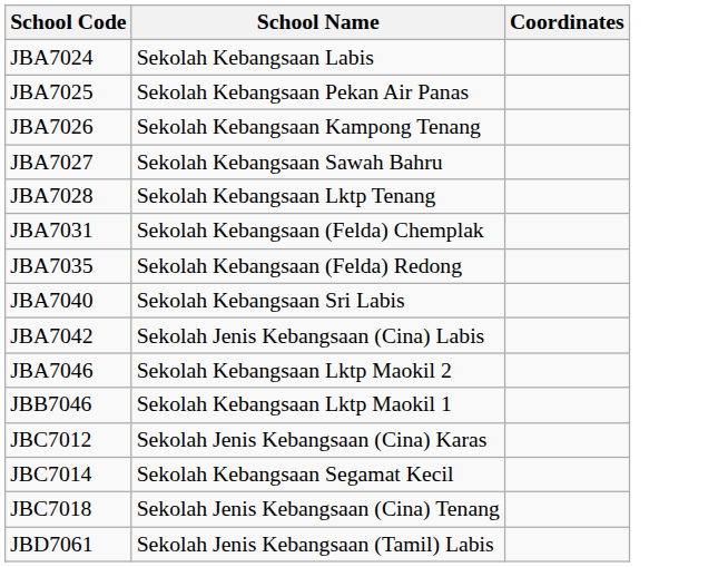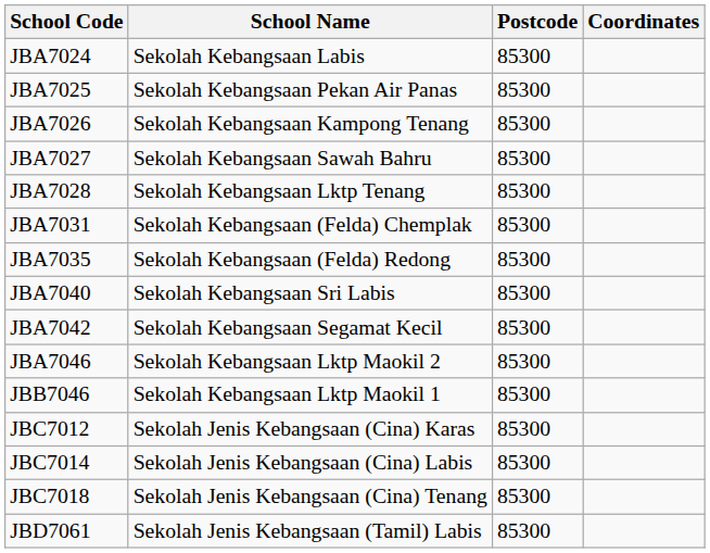 <table class="wikitable sortable">
 <tr>
 <th>School Code</th>
 <th>School Name</th>
+<th>Postcode</th>
 <th>Coordinates</th>
 </tr>
 <tr>
 <td>JBA7024</td>
 <td>Sekolah Kebangsaan Labis</td>
+<td>85300</td>
 <td></td>
 </tr>
 <tr>
 <td>JBA7025</td>
 <td>Sekolah Kebangsaan Pekan Air Panas</td>
+<td>85300</td>
 <td></td>
 </tr>
 <tr>
 <td>JBA7026</td>
 <td>Sekolah Kebangsaan Kampong Tenang</td>
+<td>85300</td>
 <td></td>
 </tr>
 <tr>
 <td>JBA7027</td>
 <td>Sekolah Kebangsaan Sawah Bahru</td>
+<td>85300</td>
 <td></td>
 </tr>
 <tr>
 <td>JBA7028</td>
 <td>Sekolah Kebangsaan Lktp Tenang</td>
+<td>85300</td>
 <td></td>
 </tr>
 <tr>
 <td>JBA7031</td>
 <td>Sekolah Kebangsaan (Felda) Chemplak</td>
+<td>85300</td>
 <td></td>
 </tr>
 <tr>
 <td>JBA7035</td>
 <td>Sekolah Kebangsaan (Felda) Redong</td>
+<td>85300</td>
 <td></td>
 </tr>
 <tr>
 <td>JBA7040</td>
 <td>Sekolah Kebangsaan Sri Labis</td>
+<td>85300</td>
 <td></td>
 </tr>
 <tr>
 <td>JBA7042</td>
-<td>Sekolah Jenis Kebangsaan (Cina) Labis</td>
+<td>Sekolah Kebangsaan Segamat Kecil</td>
+<td>85300</td>
 <td></td>
 </tr>
 <tr>
 <td>JBA7046</td>
 <td>Sekolah Kebangsaan Lktp Maokil 2</td>
+<td>85300</td>
 <td></td>
 </tr>
 <tr>
 <td>JBB7046</td>
 <td>Sekolah Kebangsaan Lktp Maokil 1</td>
+<td>85300</td>
 <td></td>
 </tr>
 <tr>
 <td>JBC7012</td>
 <td>Sekolah Jenis Kebangsaan (Cina) Karas</td>
+<td>85300</td>
 <td></td>
 </tr>
 <tr>
 <td>JBC7014</td>
-<td>Sekolah Kebangsaan Segamat Kecil</td>
+<td>Sekolah Jenis Kebangsaan (Cina) Labis</td>
+<td>85300</td>
 <td></td>
 </tr>
 <tr>
 <td>JBC7018</td>
 <td>Sekolah Jenis Kebangsaan (Cina) Tenang</td>
+<td>85300</td>
 <td></td>
 </tr>
 <tr>
 <td>JBD7061</td>
 <td>Sekolah Jenis Kebangsaan (Tamil) Labis</td>
+<td>85300</td>
 <td></td>
 </tr>
 </table>
